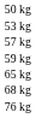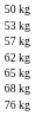 <table>
 <tr>
 <td>50 kg</td>
 <td></td>
 <td></td>
 <td></td>
 </tr>
 <tr>
 <td>53 kg</td>
 <td></td>
 <td></td>
 <td></td>
 </tr>
 <tr>
 <td>57 kg</td>
 <td></td>
 <td></td>
 <td></td>
 </tr>
 <tr>
-<td>59 kg</td>
+<td>62 kg</td>
 <td></td>
 <td></td>
 <td></td>
 </tr>
 <tr>
 <td>65 kg</td>
 <td></td>
 <td></td>
 <td></td>
 </tr>
 <tr>
 <td>68 kg</td>
 <td></td>
 <td></td>
 <td></td>
 </tr>
 <tr>
 <td rowspan=2>76 kg</td>
 <td rowspan=2></td>
 <td rowspan=2></td>
 <td></td>
 </tr>
 <tr>
 <td></td>
 </tr>
 <tr>
 </tr>
 </table>
